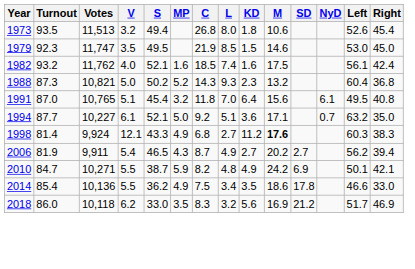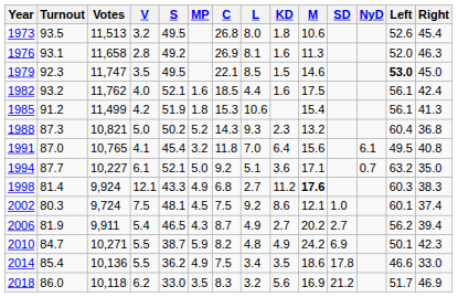 <table class="wikitable sortable" style="font-size: 95%;">
 <tr>
 <th>Year</th>
 <th>Turnout</th>
 <th>Votes</th>
 <th><a href='#'>V</a></th>
 <th><a href='#'>S</a></th>
 <th><a href='#'>MP</a></th>
 <th><a href='#'>C</a></th>
 <th><a href='#'>L</a></th>
 <th><a href='#'>KD</a></th>
 <th><a href='#'>M</a></th>
 <th><a href='#'>SD</a></th>
 <th><a href='#'>NyD</a></th>
 <th>Left</th>
 <th>Right</th>
 </tr>
 <tr>
 <td><a href='#'>1973</a></td>
 <td>93.5</td>
 <td>11,513</td>
 <td>3.2</td>
-<td>49.4</td>
+<td>49.5</td>
 <td></td>
 <td>26.8</td>
 <td>8.0</td>
 <td>1.8</td>
 <td>10.6</td>
 <td></td>
 <td></td>
 <td>52.6</td>
 <td>45.4</td>
 </tr>
 <tr>
+<td><a href='#'>1976</a></td>
+<td>93.1</td>
+<td>11,658</td>
+<td>2.8</td>
+<td>49.2</td>
+<td></td>
+<td>26.9</td>
+<td>8.1</td>
+<td>1.6</td>
+<td>11.3</td>
+<td></td>
+<td></td>
+<td>52.0</td>
+<td>46.3</td>
+</tr>
+<tr>
 <td><a href='#'>1979</a></td>
 <td>92.3</td>
 <td>11,747</td>
 <td>3.5</td>
 <td>49.5</td>
 <td></td>
-<td>21.9</td>
+<td>22.1</td>
 <td>8.5</td>
 <td>1.5</td>
 <td>14.6</td>
 <td></td>
 <td></td>
-<td>53.0</td>
+<td><strong>53.0</strong></td>
 <td>45.0</td>
 </tr>
 <tr>
 <td><a href='#'>1982</a></td>
 <td>93.2</td>
 <td>11,762</td>
 <td>4.0</td>
 <td>52.1</td>
 <td>1.6</td>
 <td>18.5</td>
-<td>7.4</td>
+<td>4.4</td>
 <td>1.6</td>
 <td>17.5</td>
 <td></td>
 <td></td>
 <td>56.1</td>
 <td>42.4</td>
+</tr>
+<tr>
+<td><a href='#'>1985</a></td>
+<td>91.2</td>
+<td>11,499</td>
+<td>4.2</td>
+<td>51.9</td>
+<td>1.8</td>
+<td>15.3</td>
+<td>10.6</td>
+<td></td>
+<td>15.4</td>
+<td></td>
+<td></td>
+<td>56.1</td>
+<td>41.3</td>
 </tr>
 <tr>
 <td><a href='#'>1988</a></td>
 <td>87.3</td>
 <td>10,821</td>
 <td>5.0</td>
 <td>50.2</td>
 <td>5.2</td>
 <td>14.3</td>
 <td>9.3</td>
 <td>2.3</td>
 <td>13.2</td>
 <td></td>
 <td></td>
 <td>60.4</td>
 <td>36.8</td>
 </tr>
 <tr>
 <td><a href='#'>1991</a></td>
 <td>87.0</td>
 <td>10,765</td>
-<td>5.1</td>
+<td>4.1</td>
 <td>45.4</td>
 <td>3.2</td>
 <td>11.8</td>
 <td>7.0</td>
 <td>6.4</td>
 <td>15.6</td>
 <td></td>
 <td>6.1</td>
 <td>49.5</td>
 <td>40.8</td>
 </tr>
 <tr>
 <td><a href='#'>1994</a></td>
 <td>87.7</td>
 <td>10,227</td>
 <td>6.1</td>
 <td>52.1</td>
 <td>5.0</td>
 <td>9.2</td>
 <td>5.1</td>
 <td>3.6</td>
 <td>17.1</td>
 <td></td>
 <td>0.7</td>
 <td>63.2</td>
 <td>35.0</td>
 </tr>
 <tr>
 <td><a href='#'>1998</a></td>
 <td>81.4</td>
 <td>9,924</td>
 <td>12.1</td>
 <td>43.3</td>
 <td>4.9</td>
 <td>6.8</td>
 <td>2.7</td>
 <td>11.2</td>
 <td><strong>17.6</strong></td>
 <td></td>
 <td></td>
 <td>60.3</td>
 <td>38.3</td>
 </tr>
 <tr>
+<td><a href='#'>2002</a></td>
+<td>80.3</td>
+<td>9,724</td>
+<td>7.5</td>
+<td>48.1</td>
+<td>4.5</td>
+<td>7.5</td>
+<td>9.2</td>
+<td>8.6</td>
+<td>12.1</td>
+<td>1.0</td>
+<td></td>
+<td>60.1</td>
+<td>37.4</td>
+</tr>
+<tr>
 <td><a href='#'>2006</a></td>
 <td>81.9</td>
 <td>9,911</td>
 <td>5.4</td>
 <td>46.5</td>
 <td>4.3</td>
 <td>8.7</td>
 <td>4.9</td>
 <td>2.7</td>
 <td>20.2</td>
 <td>2.7</td>
 <td></td>
 <td>56.2</td>
 <td>39.4</td>
 </tr>
 <tr>
 <td><a href='#'>2010</a></td>
 <td>84.7</td>
 <td>10,271</td>
 <td>5.5</td>
 <td>38.7</td>
 <td>5.9</td>
 <td>8.2</td>
 <td>4.8</td>
 <td>4.9</td>
 <td>24.2</td>
 <td>6.9</td>
 <td></td>
 <td>50.1</td>
-<td>42.1</td>
+<td>42.3</td>
 </tr>
 <tr>
 <td><a href='#'>2014</a></td>
 <td>85.4</td>
 <td>10,136</td>
 <td>5.5</td>
 <td>36.2</td>
 <td>4.9</td>
 <td>7.5</td>
 <td>3.4</td>
 <td>3.5</td>
 <td>18.6</td>
 <td>17.8</td>
 <td></td>
 <td>46.6</td>
 <td>33.0</td>
 </tr>
 <tr>
 <td><a href='#'>2018</a></td>
 <td>86.0</td>
 <td>10,118</td>
 <td>6.2</td>
 <td>33.0</td>
 <td>3.5</td>
 <td>8.3</td>
 <td>3.2</td>
 <td>5.6</td>
 <td>16.9</td>
 <td>21.2</td>
 <td></td>
 <td>51.7</td>
 <td>46.9</td>
 </tr>
 </table>
